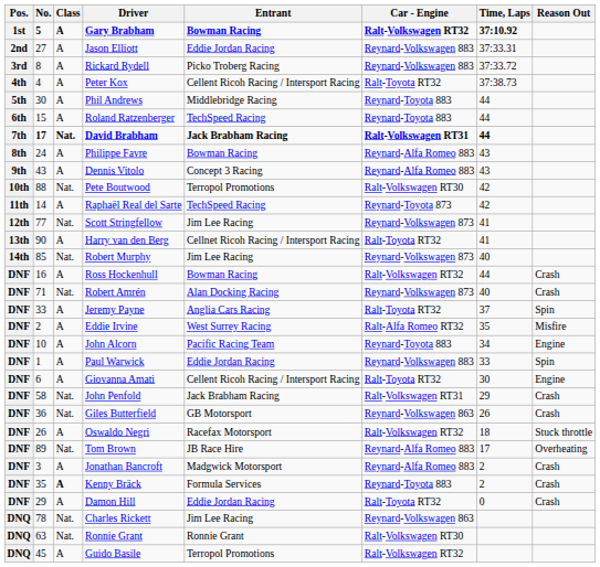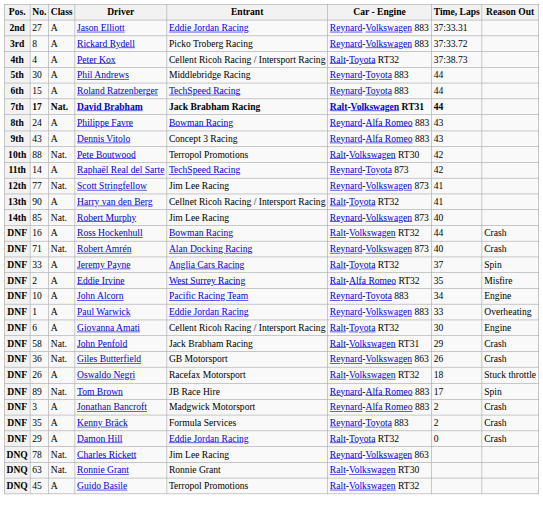 <table class="wikitable" style="font-size: 95%">
 <tr>
 <th>Pos.</th>
 <th>No.</th>
 <th>Class</th>
 <th>Driver</th>
 <th>Entrant</th>
 <th>Car - Engine</th>
 <th>Time, Laps</th>
 <th>Reason Out</th>
-</tr>
-<tr>
-<th><strong>1st</strong></th>
-<td><strong>5</strong></td>
-<td><strong>A</strong></td>
-<td> <strong><a href='#'>Gary Brabham</a></strong></td>
-<td><strong><a href='#'>Bowman Racing</a></strong></td>
-<td><strong><a href='#'>Ralt</a>-<a href='#'>Volkswagen</a> RT32</strong></td>
-<td><strong>37:10.92</strong></td>
-<td></td>
 </tr>
 <tr>
 <th>2nd</th>
 <td>27</td>
 <td>A</td>
 <td> <a href='#'>Jason Elliott</a></td>
 <td><a href='#'>Eddie Jordan Racing</a></td>
 <td><a href='#'>Reynard</a>-<a href='#'>Volkswagen</a> 883</td>
 <td>37:33.31</td>
 <td></td>
 </tr>
 <tr>
 <th>3rd</th>
 <td>8</td>
 <td>A</td>
 <td> <a href='#'>Rickard Rydell</a></td>
 <td>Picko Troberg Racing</td>
 <td><a href='#'>Reynard</a>-<a href='#'>Volkswagen</a> 883</td>
 <td>37:33.72</td>
 <td></td>
 </tr>
 <tr>
 <th>4th</th>
 <td>4</td>
 <td>A</td>
 <td> <a href='#'>Peter Kox</a></td>
 <td>Cellent Ricoh Racing / Intersport Racing</td>
 <td><a href='#'>Ralt</a>-<a href='#'>Toyota</a> RT32</td>
 <td>37:38.73</td>
 <td></td>
 </tr>
 <tr>
 <th>5th</th>
 <td>30</td>
 <td>A</td>
 <td> <a href='#'>Phil Andrews</a></td>
 <td>Middlebridge Racing</td>
 <td><a href='#'>Reynard</a>-<a href='#'>Toyota</a> 883</td>
 <td>44</td>
 <td></td>
 </tr>
 <tr>
 <th>6th</th>
 <td>15</td>
 <td>A</td>
 <td> <a href='#'>Roland Ratzenberger</a></td>
 <td><a href='#'>TechSpeed Racing</a></td>
 <td><a href='#'>Reynard</a>-<a href='#'>Toyota</a> 883</td>
 <td>44</td>
 <td></td>
 </tr>
 <tr>
 <th><strong>7th</strong></th>
 <td><strong>17</strong></td>
 <td><strong>Nat.</strong></td>
 <td> <strong><a href='#'>David Brabham</a></strong></td>
 <td><strong>Jack Brabham Racing</strong></td>
 <td><strong><a href='#'>Ralt</a>-<a href='#'>Volkswagen</a> RT31</strong></td>
 <td><strong>44</strong></td>
 <td></td>
 </tr>
 <tr>
 <th>8th</th>
 <td>24</td>
 <td>A</td>
 <td> <a href='#'>Philippe Favre</a></td>
 <td><a href='#'>Bowman Racing</a></td>
 <td><a href='#'>Reynard</a>-<a href='#'>Alfa Romeo</a> 883</td>
 <td>43</td>
 <td></td>
 </tr>
 <tr>
 <th>9th</th>
 <td>43</td>
 <td>A</td>
 <td> <a href='#'>Dennis Vitolo</a></td>
 <td>Concept 3 Racing</td>
 <td><a href='#'>Reynard</a>-<a href='#'>Alfa Romeo</a> 883</td>
 <td>43</td>
 <td></td>
 </tr>
 <tr>
 <th>10th</th>
 <td>88</td>
 <td>Nat.</td>
 <td> <a href='#'>Pete Boutwood</a></td>
 <td>Terropol Promotions</td>
 <td><a href='#'>Ralt</a>-<a href='#'>Volkswagen</a> RT30</td>
 <td>42</td>
 <td></td>
 </tr>
 <tr>
 <th>11th</th>
 <td>14</td>
 <td>A</td>
 <td> <a href='#'>Raphaël Real del Sarte</a></td>
 <td><a href='#'>TechSpeed Racing</a></td>
 <td><a href='#'>Reynard</a>-<a href='#'>Toyota</a> 873</td>
 <td>42</td>
 <td></td>
 </tr>
 <tr>
 <th>12th</th>
 <td>77</td>
 <td>Nat.</td>
 <td> <a href='#'>Scott Stringfellow</a></td>
 <td>Jim Lee Racing</td>
 <td><a href='#'>Reynard</a>-<a href='#'>Volkswagen</a> 873</td>
 <td>41</td>
 <td></td>
 </tr>
 <tr>
 <th>13th</th>
 <td>90</td>
 <td>A</td>
 <td> <a href='#'>Harry van den Berg</a></td>
 <td>Cellnet Ricoh Racing / Intersport Racing</td>
 <td><a href='#'>Ralt</a>-<a href='#'>Toyota</a> RT32</td>
 <td>41</td>
 <td></td>
 </tr>
 <tr>
 <th>14th</th>
 <td>85</td>
 <td>Nat.</td>
 <td> <a href='#'>Robert Murphy</a></td>
 <td>Jim Lee Racing</td>
 <td><a href='#'>Reynard</a>-<a href='#'>Volkswagen</a> 873</td>
 <td>40</td>
 <td></td>
 </tr>
 <tr>
 <th>DNF</th>
 <td>16</td>
 <td>A</td>
 <td> <a href='#'>Ross Hockenhull</a></td>
 <td><a href='#'>Bowman Racing</a></td>
 <td><a href='#'>Ralt</a>-<a href='#'>Volkswagen</a> RT32</td>
 <td>44</td>
 <td>Crash</td>
 </tr>
 <tr>
 <th>DNF</th>
 <td>71</td>
 <td>Nat.</td>
 <td> <a href='#'>Robert Amrén</a></td>
 <td><a href='#'>Alan Docking Racing</a></td>
 <td><a href='#'>Reynard</a>-<a href='#'>Volkswagen</a> 873</td>
 <td>40</td>
 <td>Crash</td>
 </tr>
 <tr>
 <th>DNF</th>
 <td>33</td>
 <td>A</td>
 <td> <a href='#'>Jeremy Payne</a></td>
 <td><a href='#'>Anglia Cars Racing</a></td>
 <td><a href='#'>Ralt</a>-<a href='#'>Toyota</a> RT32</td>
 <td>37</td>
 <td>Spin</td>
 </tr>
 <tr>
 <th>DNF</th>
 <td>2</td>
 <td>A</td>
 <td> <a href='#'>Eddie Irvine</a></td>
 <td><a href='#'>West Surrey Racing</a></td>
 <td><a href='#'>Ralt</a>-<a href='#'>Alfa Romeo</a> RT32</td>
 <td>35</td>
 <td>Misfire</td>
 </tr>
 <tr>
 <th>DNF</th>
 <td>10</td>
 <td>A</td>
 <td> <a href='#'>John Alcorn</a></td>
 <td><a href='#'>Pacific Racing Team</a></td>
 <td><a href='#'>Reynard</a>-<a href='#'>Toyota</a> 883</td>
 <td>34</td>
 <td>Engine</td>
 </tr>
 <tr>
 <th>DNF</th>
 <td>1</td>
 <td>A</td>
 <td> <a href='#'>Paul Warwick</a></td>
 <td><a href='#'>Eddie Jordan Racing</a></td>
 <td><a href='#'>Reynard</a>-<a href='#'>Volkswagen</a> 883</td>
 <td>33</td>
-<td>Spin</td>
+<td>Overheating</td>
 </tr>
 <tr>
 <th>DNF</th>
 <td>6</td>
 <td>A</td>
 <td> <a href='#'>Giovanna Amati</a></td>
 <td>Cellent Ricoh Racing / Intersport Racing</td>
 <td><a href='#'>Ralt</a>-<a href='#'>Toyota</a> RT32</td>
 <td>30</td>
 <td>Engine</td>
 </tr>
 <tr>
 <th>DNF</th>
 <td>58</td>
 <td>Nat.</td>
 <td> <a href='#'>John Penfold</a></td>
 <td>Jack Brabham Racing</td>
 <td><a href='#'>Ralt</a>-<a href='#'>Volkswagen</a> RT31</td>
 <td>29</td>
 <td>Crash</td>
 </tr>
 <tr>
 <th>DNF</th>
 <td>36</td>
 <td>Nat.</td>
 <td> <a href='#'>Giles Butterfield</a></td>
 <td>GB Motorsport</td>
 <td><a href='#'>Reynard</a>-<a href='#'>Volkswagen</a> 863</td>
 <td>26</td>
 <td>Crash</td>
 </tr>
 <tr>
 <th>DNF</th>
 <td>26</td>
 <td>A</td>
 <td> <a href='#'>Oswaldo Negri</a></td>
 <td>Racefax Motorsport</td>
 <td><a href='#'>Ralt</a>-<a href='#'>Volkswagen</a> RT32</td>
 <td>18</td>
 <td>Stuck throttle</td>
 </tr>
 <tr>
 <th>DNF</th>
 <td>89</td>
 <td>Nat.</td>
 <td> <a href='#'>Tom Brown</a></td>
 <td>JB Race Hire</td>
 <td><a href='#'>Reynard</a>-<a href='#'>Alfa Romeo</a> 883</td>
 <td>17</td>
-<td>Overheating</td>
+<td>Spin</td>
 </tr>
 <tr>
 <th>DNF</th>
 <td>3</td>
 <td>A</td>
 <td> <a href='#'>Jonathan Bancroft</a></td>
 <td>Madgwick Motorsport</td>
 <td><a href='#'>Reynard</a>-<a href='#'>Alfa Romeo</a> 883</td>
 <td>2</td>
 <td>Crash</td>
 </tr>
 <tr>
 <th>DNF</th>
 <td>35</td>
-<td><strong>A</strong></td>
+<td>A</td>
 <td> <a href='#'>Kenny Bräck</a></td>
 <td>Formula Services</td>
 <td><a href='#'>Reynard</a>-<a href='#'>Toyota</a> 883</td>
 <td>2</td>
 <td>Crash</td>
 </tr>
 <tr>
 <th>DNF</th>
 <td>29</td>
 <td>A</td>
 <td> <a href='#'>Damon Hill</a></td>
 <td><a href='#'>Eddie Jordan Racing</a></td>
 <td><a href='#'>Ralt</a>-<a href='#'>Toyota</a> RT32</td>
 <td>0</td>
 <td>Crash</td>
 </tr>
 <tr>
 <th>DNQ</th>
 <td>78</td>
 <td>Nat.</td>
 <td> <a href='#'>Charles Rickett</a></td>
 <td>Jim Lee Racing</td>
 <td><a href='#'>Reynard</a>-<a href='#'>Volkswagen</a> 863</td>
 <td></td>
 <td></td>
 </tr>
 <tr>
 <th>DNQ</th>
 <td>63</td>
 <td>Nat.</td>
 <td> <a href='#'>Ronnie Grant</a></td>
 <td>Ronnie Grant</td>
 <td><a href='#'>Ralt</a>-<a href='#'>Volkswagen</a> RT30</td>
 <td></td>
 <td></td>
 </tr>
 <tr>
 <th>DNQ</th>
 <td>45</td>
 <td>A</td>
 <td> <a href='#'>Guido Basile</a></td>
 <td>Terropol Promotions</td>
 <td><a href='#'>Ralt</a>-<a href='#'>Volkswagen</a> RT32</td>
 <td></td>
 <td></td>
 </tr>
 </table>
